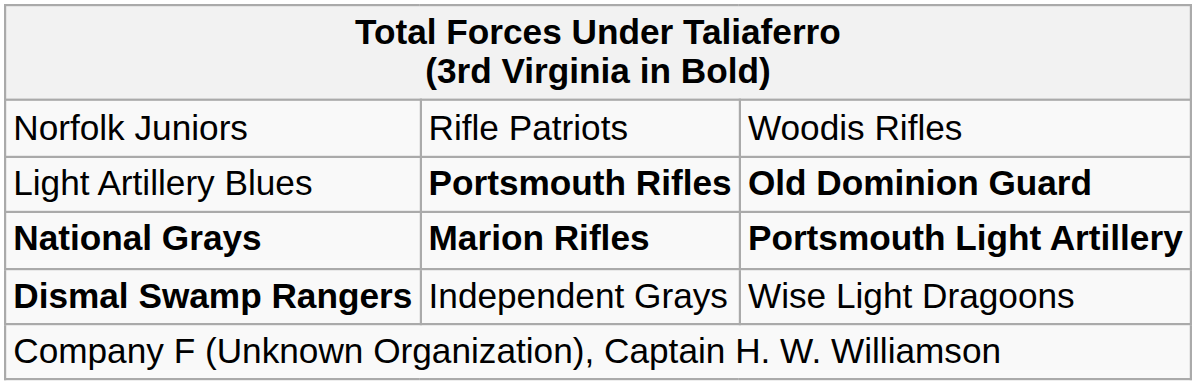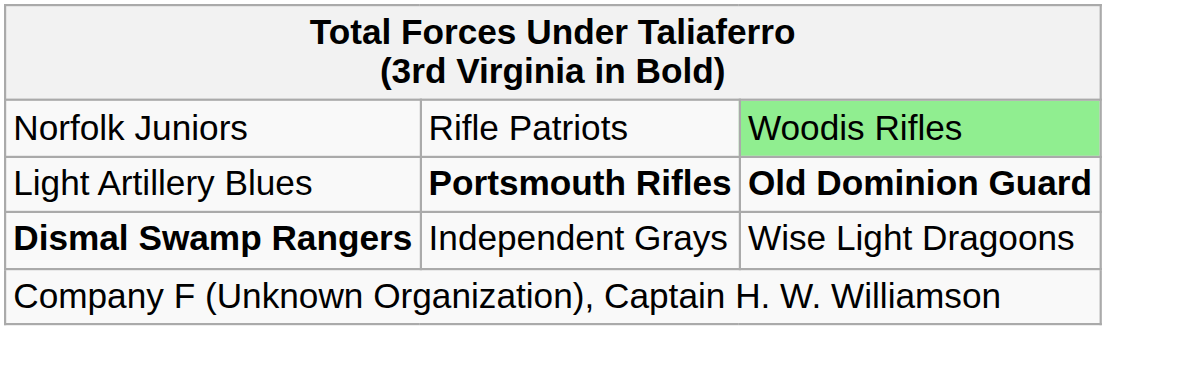 <table class="wikitable">
 <tr>
 <th colspan="3">Total Forces Under Taliaferro<br>(3rd Virginia in Bold)</th>
 </tr>
 <tr>
 <td>Norfolk Juniors</td>
 <td>Rifle Patriots</td>
-<td>Woodis Rifles</td>
+<td style="background: lightgreen;">Woodis Rifles</td>
 </tr>
 <tr>
 <td>Light Artillery Blues</td>
 <td><strong>Portsmouth Rifles</strong></td>
 <td><strong>Old Dominion Guard</strong></td>
-</tr>
-<tr>
-<td><strong>National Grays</strong></td>
-<td><strong>Marion Rifles</strong></td>
-<td><strong>Portsmouth Light Artillery</strong></td>
 </tr>
 <tr>
 <td><strong>Dismal Swamp Rangers</strong></td>
 <td>Independent Grays</td>
 <td>Wise Light Dragoons</td>
 </tr>
 <tr>
 <td colspan="3">Company F (Unknown Organization), Captain H. W. Williamson</td>
 </tr>
 </table>
